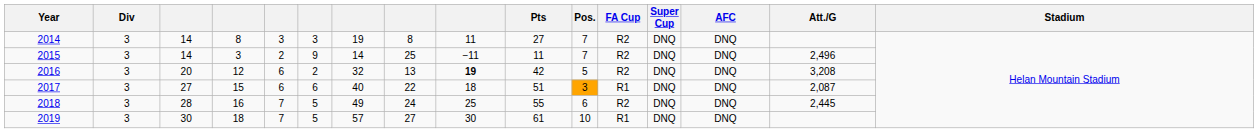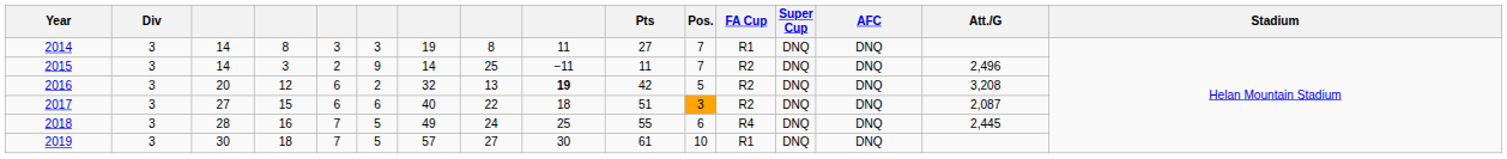 <table class="wikitable sortable" width=100% style=text-align:Center>
 <tr>
 <th>Year</th>
 <th>Div</th>
 <th></th>
 <th></th>
 <th></th>
 <th></th>
 <th></th>
 <th></th>
 <th></th>
 <th>Pts</th>
 <th width=2%>Pos.</th>
 <th width=4%><a href='#'>FA Cup</a></th>
 <th width=2%><a href='#'>Super Cup</a></th>
 <th><a href='#'>AFC</a></th>
 <th>Att./G</th>
 <th>Stadium</th>
 </tr>
 <tr>
 <td><a href='#'>2014</a></td>
 <td>3</td>
 <td>14</td>
 <td>8</td>
 <td>3</td>
 <td>3</td>
 <td>19</td>
 <td>8</td>
 <td>11</td>
 <td>27</td>
 <td>7</td>
-<td>R2</td>
+<td>R1</td>
 <td>DNQ</td>
 <td>DNQ</td>
 <td></td>
 <td rowspan="6"><a href='#'>Helan Mountain Stadium</a></td>
 </tr>
 <tr>
 <td><a href='#'>2015</a></td>
 <td>3</td>
 <td>14</td>
 <td>3</td>
 <td>2</td>
 <td>9</td>
 <td>14</td>
 <td>25</td>
 <td>−11</td>
 <td>11</td>
 <td>7</td>
 <td>R2</td>
 <td>DNQ</td>
 <td>DNQ</td>
 <td>2,496</td>
 </tr>
 <tr>
 <td><a href='#'>2016</a></td>
 <td>3</td>
 <td>20</td>
 <td>12</td>
 <td>6</td>
 <td>2</td>
 <td>32</td>
 <td>13</td>
 <td><strong>19</strong></td>
 <td>42</td>
 <td>5</td>
 <td>R2</td>
 <td>DNQ</td>
 <td>DNQ</td>
 <td>3,208</td>
 </tr>
 <tr>
 <td><a href='#'>2017</a></td>
 <td>3</td>
 <td>27</td>
 <td>15</td>
 <td>6</td>
 <td>6</td>
 <td>40</td>
 <td>22</td>
 <td>18</td>
 <td>51</td>
 <td bgcolor=#FFA500>3</td>
-<td>R1</td>
+<td>R2</td>
 <td>DNQ</td>
 <td>DNQ</td>
 <td>2,087</td>
 </tr>
 <tr>
 <td><a href='#'>2018</a></td>
 <td>3</td>
 <td>28</td>
 <td>16</td>
 <td>7</td>
 <td>5</td>
 <td>49</td>
 <td>24</td>
 <td>25</td>
 <td>55</td>
 <td>6</td>
-<td>R2</td>
+<td>R4</td>
 <td>DNQ</td>
 <td>DNQ</td>
 <td>2,445</td>
 </tr>
 <tr>
 <td><a href='#'>2019</a></td>
 <td>3</td>
 <td>30</td>
 <td>18</td>
 <td>7</td>
 <td>5</td>
 <td>57</td>
 <td>27</td>
 <td>30</td>
 <td>61</td>
 <td>10</td>
 <td>R1</td>
 <td>DNQ</td>
 <td>DNQ</td>
 <td></td>
 </tr>
 </table>
